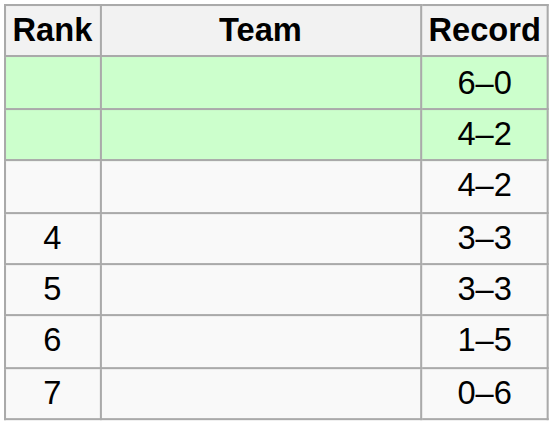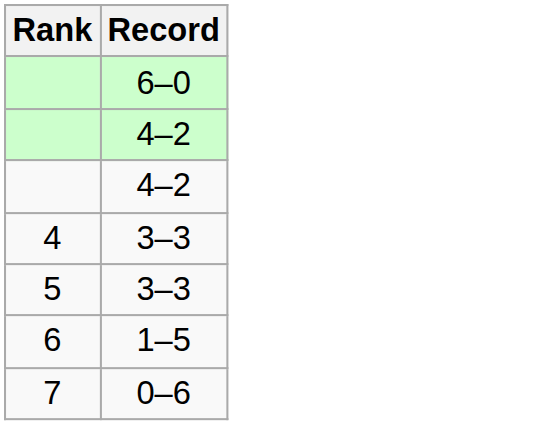 <table class="wikitable">
 <tr>
 <th>Rank</th>
-<th width=150px>Team</th>
 <th>Record</th>
 </tr>
 <tr bgcolor="#ccffcc">
 <td align=center></td>
-<td></td>
 <td align=center>6–0</td>
 </tr>
 <tr bgcolor="#ccffcc">
 <td align=center></td>
-<td></td>
 <td align=center>4–2</td>
 </tr>
 <tr>
 <td align=center></td>
-<td></td>
 <td align=center>4–2</td>
 </tr>
 <tr>
 <td align=center>4</td>
-<td></td>
 <td align=center>3–3</td>
 </tr>
 <tr>
 <td align=center>5</td>
-<td></td>
 <td align=center>3–3</td>
 </tr>
 <tr>
 <td align=center>6</td>
-<td></td>
 <td align=center>1–5</td>
 </tr>
 <tr>
 <td align=center>7</td>
-<td></td>
 <td align=center>0–6</td>
 </tr>
 </table>
